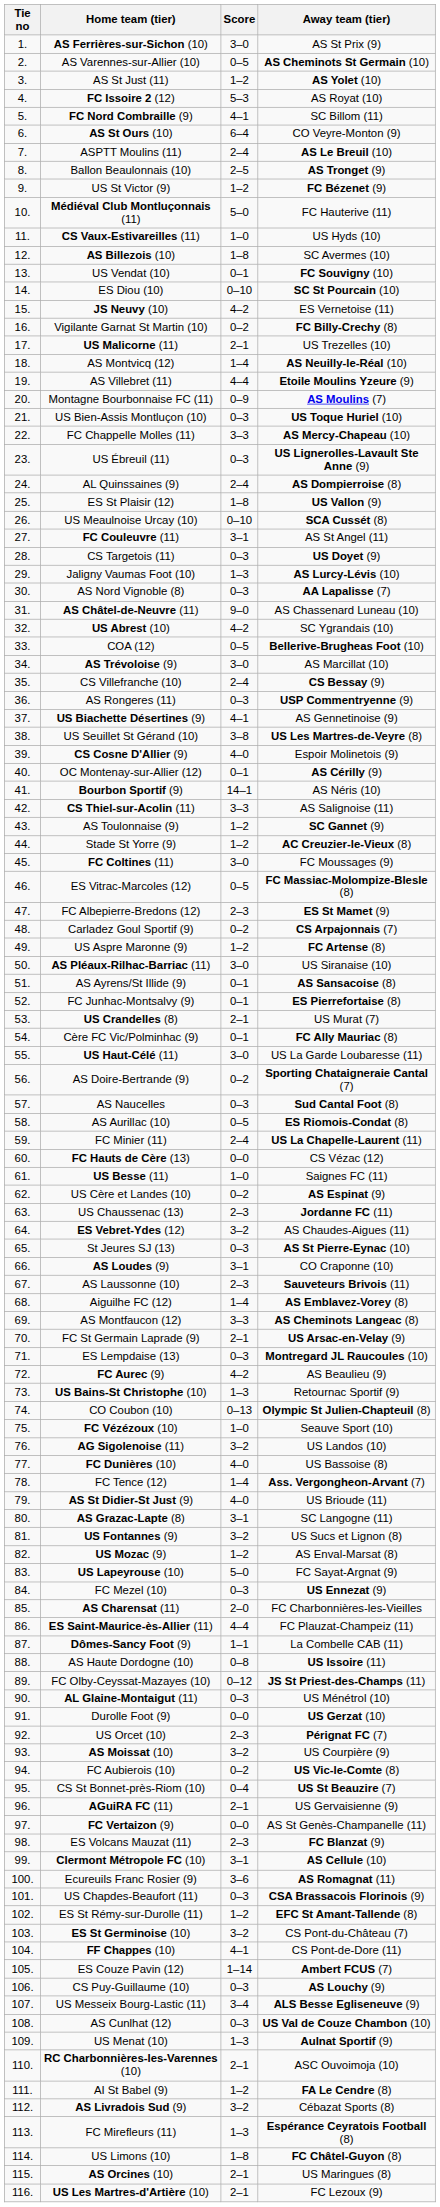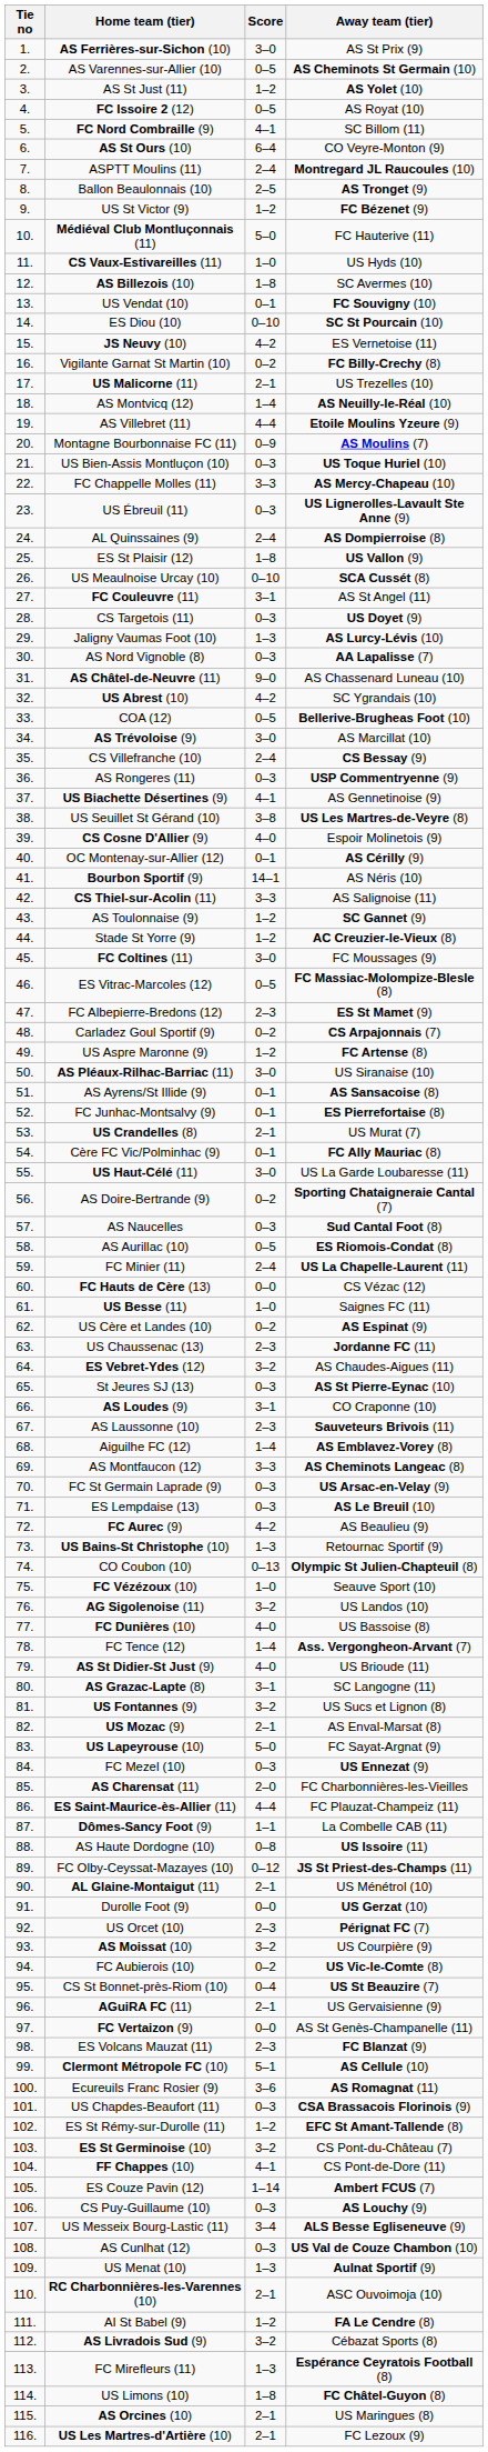 <table class="wikitable" style="text-align: center">
 <tr>
 <th>Tie no</th>
 <th>Home team (tier)</th>
 <th>Score</th>
 <th>Away team (tier)</th>
 </tr>
 <tr>
 <td>1.</td>
 <td><strong>AS Ferrières-sur-Sichon</strong> (10)</td>
 <td>3–0 </td>
 <td>AS St Prix (9)</td>
 </tr>
 <tr>
 <td>2.</td>
 <td>AS Varennes-sur-Allier (10)</td>
 <td>0–5</td>
 <td><strong>AS Cheminots St Germain</strong> (10)</td>
 </tr>
 <tr>
 <td>3.</td>
 <td>AS St Just (11)</td>
 <td>1–2</td>
 <td><strong>AS Yolet</strong> (10)</td>
 </tr>
 <tr>
 <td>4.</td>
 <td><strong>FC Issoire 2</strong> (12)</td>
-<td>5–3 </td>
+<td>0–5</td>
 <td>AS Royat (10)</td>
 </tr>
 <tr>
 <td>5.</td>
 <td><strong>FC Nord Combraille</strong> (9)</td>
 <td>4–1</td>
 <td>SC Billom (11)</td>
 </tr>
 <tr>
 <td>6.</td>
 <td><strong>AS St Ours</strong> (10)</td>
 <td>6–4</td>
 <td>CO Veyre-Monton (9)</td>
 </tr>
 <tr>
 <td>7.</td>
 <td>ASPTT Moulins (11)</td>
 <td>2–4</td>
-<td><strong>AS Le Breuil</strong> (10)</td>
+<td><strong>Montregard JL Raucoules</strong> (10)</td>
 </tr>
 <tr>
 <td>8.</td>
 <td>Ballon Beaulonnais (10)</td>
 <td>2–5</td>
 <td><strong>AS Tronget</strong> (9)</td>
 </tr>
 <tr>
 <td>9.</td>
 <td>US St Victor (9)</td>
 <td>1–2</td>
 <td><strong>FC Bézenet</strong> (9)</td>
 </tr>
 <tr>
 <td>10.</td>
 <td><strong>Médiéval Club Montluçonnais</strong> (11)</td>
 <td>5–0</td>
 <td>FC Hauterive (11)</td>
 </tr>
 <tr>
 <td>11.</td>
 <td><strong>CS Vaux-Estivareilles</strong> (11)</td>
 <td>1–0</td>
 <td>US Hyds (10)</td>
 </tr>
 <tr>
 <td>12.</td>
 <td><strong>AS Billezois</strong> (10)</td>
 <td>1–8</td>
 <td>SC Avermes (10)</td>
 </tr>
 <tr>
 <td>13.</td>
 <td>US Vendat (10)</td>
 <td>0–1</td>
 <td><strong>FC Souvigny</strong> (10)</td>
 </tr>
 <tr>
 <td>14.</td>
 <td>ES Diou (10)</td>
 <td>0–10</td>
 <td><strong>SC St Pourcain</strong> (10)</td>
 </tr>
 <tr>
 <td>15.</td>
 <td><strong>JS Neuvy</strong> (10)</td>
 <td>4–2</td>
 <td>ES Vernetoise (11)</td>
 </tr>
 <tr>
 <td>16.</td>
 <td>Vigilante Garnat St Martin (10)</td>
 <td>0–2</td>
 <td><strong>FC Billy-Crechy</strong> (8)</td>
 </tr>
 <tr>
 <td>17.</td>
 <td><strong>US Malicorne</strong> (11)</td>
 <td>2–1</td>
 <td>US Trezelles (10)</td>
 </tr>
 <tr>
 <td>18.</td>
 <td>AS Montvicq (12)</td>
 <td>1–4</td>
 <td><strong>AS Neuilly-le-Réal</strong> (10)</td>
 </tr>
 <tr>
 <td>19.</td>
 <td>AS Villebret (11)</td>
 <td>4–4 </td>
 <td><strong>Etoile Moulins Yzeure</strong> (9)</td>
 </tr>
 <tr>
 <td>20.</td>
 <td>Montagne Bourbonnaise FC (11)</td>
 <td>0–9</td>
 <td><strong><a href='#'>AS Moulins</a></strong> (7)</td>
 </tr>
 <tr>
 <td>21.</td>
 <td>US Bien-Assis Montluçon (10)</td>
 <td>0–3 </td>
 <td><strong>US Toque Huriel</strong> (10)</td>
 </tr>
 <tr>
 <td>22.</td>
 <td>FC Chappelle Molles (11)</td>
 <td>3–3 </td>
 <td><strong>AS Mercy-Chapeau</strong> (10)</td>
 </tr>
 <tr>
 <td>23.</td>
 <td>US Ébreuil (11)</td>
 <td>0–3 </td>
 <td><strong>US Lignerolles-Lavault Ste Anne</strong> (9)</td>
 </tr>
 <tr>
 <td>24.</td>
 <td>AL Quinssaines (9)</td>
 <td>2–4</td>
 <td><strong>AS Dompierroise</strong> (8)</td>
 </tr>
 <tr>
 <td>25.</td>
 <td>ES St Plaisir (12)</td>
 <td>1–8</td>
 <td><strong>US Vallon</strong> (9)</td>
 </tr>
 <tr>
 <td>26.</td>
 <td>US Meaulnoise Urcay (10)</td>
 <td>0–10</td>
 <td><strong>SCA Cussét</strong> (8)</td>
 </tr>
 <tr>
 <td>27.</td>
 <td><strong>FC Couleuvre</strong> (11)</td>
 <td>3–1</td>
 <td>AS St Angel (11)</td>
 </tr>
 <tr>
 <td>28.</td>
 <td>CS Targetois (11)</td>
 <td>0–3</td>
 <td><strong>US Doyet</strong> (9)</td>
 </tr>
 <tr>
 <td>29.</td>
 <td>Jaligny Vaumas Foot (10)</td>
 <td>1–3</td>
 <td><strong>AS Lurcy-Lévis</strong> (10)</td>
 </tr>
 <tr>
 <td>30.</td>
 <td>AS Nord Vignoble (8)</td>
 <td>0–3</td>
 <td><strong>AA Lapalisse</strong> (7)</td>
 </tr>
 <tr>
 <td>31.</td>
 <td><strong>AS Châtel-de-Neuvre</strong> (11)</td>
 <td>9–0</td>
 <td>AS Chassenard Luneau (10)</td>
 </tr>
 <tr>
 <td>32.</td>
 <td><strong>US Abrest</strong> (10)</td>
 <td>4–2</td>
 <td>SC Ygrandais (10)</td>
 </tr>
 <tr>
 <td>33.</td>
 <td>COA  (12)</td>
 <td>0–5</td>
 <td><strong>Bellerive-Brugheas Foot</strong> (10)</td>
 </tr>
 <tr>
 <td>34.</td>
 <td><strong>AS Trévoloise</strong> (9)</td>
 <td>3–0 </td>
 <td>AS Marcillat (10)</td>
 </tr>
 <tr>
 <td>35.</td>
 <td>CS Villefranche (10)</td>
 <td>2–4</td>
 <td><strong>CS Bessay</strong> (9)</td>
 </tr>
 <tr>
 <td>36.</td>
 <td>AS Rongeres (11)</td>
 <td>0–3</td>
 <td><strong>USP Commentryenne</strong> (9)</td>
 </tr>
 <tr>
 <td>37.</td>
 <td><strong>US Biachette Désertines</strong> (9)</td>
 <td>4–1</td>
 <td>AS Gennetinoise (9)</td>
 </tr>
 <tr>
 <td>38.</td>
 <td>US Seuillet St Gérand (10)</td>
 <td>3–8</td>
 <td><strong>US Les Martres-de-Veyre</strong> (8)</td>
 </tr>
 <tr>
 <td>39.</td>
 <td><strong>CS Cosne D'Allier</strong> (9)</td>
 <td>4–0</td>
 <td>Espoir Molinetois (9)</td>
 </tr>
 <tr>
 <td>40.</td>
 <td>OC Montenay-sur-Allier (12)</td>
 <td>0–1</td>
 <td><strong>AS Cérilly</strong> (9)</td>
 </tr>
 <tr>
 <td>41.</td>
 <td><strong>Bourbon Sportif</strong> (9)</td>
 <td>14–1</td>
 <td>AS Néris (10)</td>
 </tr>
 <tr>
 <td>42.</td>
 <td><strong>CS Thiel-sur-Acolin</strong> (11)</td>
 <td>3–3 </td>
 <td>AS Salignoise (11)</td>
 </tr>
 <tr>
 <td>43.</td>
 <td>AS Toulonnaise (9)</td>
 <td>1–2</td>
 <td><strong>SC Gannet</strong> (9)</td>
 </tr>
 <tr>
 <td>44.</td>
 <td>Stade St Yorre (9)</td>
 <td>1–2</td>
 <td><strong>AC Creuzier-le-Vieux</strong> (8)</td>
 </tr>
 <tr>
 <td>45.</td>
 <td><strong>FC Coltines</strong> (11)</td>
 <td>3–0</td>
 <td>FC Moussages (9)</td>
 </tr>
 <tr>
 <td>46.</td>
 <td>ES Vitrac-Marcoles (12)</td>
 <td>0–5</td>
 <td><strong>FC Massiac-Molompize-Blesle</strong> (8)</td>
 </tr>
 <tr>
 <td>47.</td>
 <td>FC Albepierre-Bredons (12)</td>
 <td>2–3</td>
 <td><strong>ES St Mamet</strong> (9)</td>
 </tr>
 <tr>
 <td>48.</td>
 <td>Carladez Goul Sportif (9)</td>
 <td>0–2</td>
 <td><strong>CS Arpajonnais</strong> (7)</td>
 </tr>
 <tr>
 <td>49.</td>
 <td>US Aspre Maronne (9)</td>
 <td>1–2 </td>
 <td><strong>FC Artense</strong> (8)</td>
 </tr>
 <tr>
 <td>50.</td>
 <td><strong>AS Pléaux-Rilhac-Barriac</strong> (11)</td>
 <td>3–0</td>
 <td>US Siranaise (10)</td>
 </tr>
 <tr>
 <td>51.</td>
 <td>AS Ayrens/St Illide (9)</td>
 <td>0–1</td>
 <td><strong>AS Sansacoise</strong> (8)</td>
 </tr>
 <tr>
 <td>52.</td>
 <td>FC Junhac-Montsalvy (9)</td>
 <td>0–1</td>
 <td><strong>ES Pierrefortaise</strong> (8)</td>
 </tr>
 <tr>
 <td>53.</td>
 <td><strong>US Crandelles</strong> (8)</td>
 <td>2–1</td>
 <td>US Murat (7)</td>
 </tr>
 <tr>
 <td>54.</td>
 <td>Cère FC Vic/Polminhac (9)</td>
 <td>0–1</td>
 <td><strong>FC Ally Mauriac</strong> (8)</td>
 </tr>
 <tr>
 <td>55.</td>
 <td><strong>US Haut-Célé</strong> (11)</td>
 <td>3–0 </td>
 <td>US La Garde Loubaresse (11)</td>
 </tr>
 <tr>
 <td>56.</td>
 <td>AS Doire-Bertrande (9)</td>
 <td>0–2</td>
 <td><strong>Sporting Chataigneraie Cantal</strong> (7)</td>
 </tr>
 <tr>
 <td>57.</td>
 <td>AS Naucelles</td>
 <td>0–3 </td>
 <td><strong>Sud Cantal Foot</strong> (8)</td>
 </tr>
 <tr>
 <td>58.</td>
 <td>AS Aurillac (10)</td>
 <td>0–5</td>
 <td><strong>ES Riomois-Condat</strong> (8)</td>
 </tr>
 <tr>
 <td>59.</td>
 <td>FC Minier (11)</td>
 <td>2–4</td>
 <td><strong>US La Chapelle-Laurent</strong> (11)</td>
 </tr>
 <tr>
 <td>60.</td>
 <td><strong>FC Hauts de Cère</strong> (13)</td>
 <td>0–0 </td>
 <td>CS Vézac (12)</td>
 </tr>
 <tr>
 <td>61.</td>
 <td><strong>US Besse</strong> (11)</td>
 <td>1–0</td>
 <td>Saignes FC (11)</td>
 </tr>
 <tr>
 <td>62.</td>
 <td>US Cère et Landes (10)</td>
 <td>0–2</td>
 <td><strong>AS Espinat</strong> (9)</td>
 </tr>
 <tr>
 <td>63.</td>
 <td>US Chaussenac (13)</td>
 <td>2–3</td>
 <td><strong>Jordanne FC</strong> (11)</td>
 </tr>
 <tr>
 <td>64.</td>
 <td><strong>ES Vebret-Ydes</strong> (12)</td>
 <td>3–2</td>
 <td>AS Chaudes-Aigues (11)</td>
 </tr>
 <tr>
 <td>65.</td>
 <td>St Jeures SJ (13)</td>
 <td>0–3</td>
 <td><strong>AS St Pierre-Eynac</strong> (10)</td>
 </tr>
 <tr>
 <td>66.</td>
 <td><strong>AS Loudes</strong> (9)</td>
 <td>3–1</td>
 <td>CO Craponne (10)</td>
 </tr>
 <tr>
 <td>67.</td>
 <td>AS Laussonne (10)</td>
 <td>2–3</td>
 <td><strong>Sauveteurs Brivois</strong> (11)</td>
 </tr>
 <tr>
 <td>68.</td>
 <td>Aiguilhe FC (12)</td>
 <td>1–4</td>
 <td><strong>AS Emblavez-Vorey</strong> (8)</td>
 </tr>
 <tr>
 <td>69.</td>
 <td>AS Montfaucon (12)</td>
 <td>3–3 </td>
 <td><strong>AS Cheminots Langeac</strong> (8)</td>
 </tr>
 <tr>
 <td>70.</td>
 <td>FC St Germain Laprade (9)</td>
-<td>2–1</td>
+<td>0–3</td>
 <td><strong>US Arsac-en-Velay</strong> (9)</td>
 </tr>
 <tr>
 <td>71.</td>
 <td>ES Lempdaise (13)</td>
 <td>0–3</td>
-<td><strong>Montregard JL Raucoules</strong> (10)</td>
+<td><strong>AS Le Breuil</strong> (10)</td>
 </tr>
 <tr>
 <td>72.</td>
 <td><strong>FC Aurec</strong> (9)</td>
 <td>4–2</td>
 <td>AS Beaulieu (9)</td>
 </tr>
 <tr>
 <td>73.</td>
 <td><strong>US Bains-St Christophe</strong> (10)</td>
 <td>1–3</td>
 <td>Retournac Sportif (9)</td>
 </tr>
 <tr>
 <td>74.</td>
 <td>CO Coubon (10)</td>
 <td>0–13</td>
 <td><strong>Olympic St Julien-Chapteuil</strong> (8)</td>
 </tr>
 <tr>
 <td>75.</td>
 <td><strong>FC Vézézoux</strong> (10)</td>
 <td>1–0</td>
 <td>Seauve Sport (10)</td>
 </tr>
 <tr>
 <td>76.</td>
 <td><strong>AG Sigolenoise</strong> (11)</td>
 <td>3–2</td>
 <td>US Landos (10)</td>
 </tr>
 <tr>
 <td>77.</td>
 <td><strong>FC Dunières</strong> (10)</td>
 <td>4–0</td>
 <td>US Bassoise (8)</td>
 </tr>
 <tr>
 <td>78.</td>
 <td>FC Tence (12)</td>
 <td>1–4</td>
 <td><strong>Ass. Vergongheon-Arvant</strong> (7)</td>
 </tr>
 <tr>
 <td>79.</td>
 <td><strong>AS St Didier-St Just</strong> (9)</td>
 <td>4–0</td>
 <td>US Brioude (11)</td>
 </tr>
 <tr>
 <td>80.</td>
 <td><strong>AS Grazac-Lapte</strong> (8)</td>
 <td>3–1</td>
 <td>SC Langogne (11)</td>
 </tr>
 <tr>
 <td>81.</td>
 <td><strong>US Fontannes</strong> (9)</td>
 <td>3–2</td>
 <td>US Sucs et Lignon (8)</td>
 </tr>
 <tr>
 <td>82.</td>
 <td><strong>US Mozac</strong> (9)</td>
-<td>1–2</td>
+<td>2–1</td>
 <td>AS Enval-Marsat (8)</td>
 </tr>
 <tr>
 <td>83.</td>
 <td><strong>US Lapeyrouse</strong> (10)</td>
 <td>5–0</td>
 <td>FC Sayat-Argnat (9)</td>
 </tr>
 <tr>
 <td>84.</td>
 <td>FC Mezel (10)</td>
 <td>0–3 </td>
 <td><strong>US Ennezat</strong> (9)</td>
 </tr>
 <tr>
 <td>85.</td>
 <td><strong>AS Charensat</strong> (11)</td>
 <td>2–0</td>
 <td>FC Charbonnières-les-Vieilles</td>
 </tr>
 <tr>
 <td>86.</td>
 <td><strong>ES Saint-Maurice-ès-Allier</strong> (11)</td>
 <td>4–4 </td>
 <td>FC Plauzat-Champeiz (11)</td>
 </tr>
 <tr>
 <td>87.</td>
 <td><strong>Dômes-Sancy Foot</strong> (9)</td>
 <td>1–1 </td>
 <td>La Combelle CAB (11)</td>
 </tr>
 <tr>
 <td>88.</td>
 <td>AS Haute Dordogne (10)</td>
 <td>0–8</td>
 <td><strong>US Issoire</strong> (11)</td>
 </tr>
 <tr>
 <td>89.</td>
 <td>FC Olby-Ceyssat-Mazayes (10)</td>
 <td>0–12</td>
 <td><strong>JS St Priest-des-Champs</strong> (11)</td>
 </tr>
 <tr>
 <td>90.</td>
 <td><strong>AL Glaine-Montaigut</strong> (11)</td>
-<td>0–3</td>
+<td>2–1</td>
 <td>US Ménétrol (10)</td>
 </tr>
 <tr>
 <td>91.</td>
 <td>Durolle Foot (9)</td>
 <td>0–0 </td>
 <td><strong>US Gerzat</strong> (10)</td>
 </tr>
 <tr>
 <td>92.</td>
 <td>US Orcet (10)</td>
 <td>2–3</td>
 <td><strong>Pérignat FC</strong> (7)</td>
 </tr>
 <tr>
 <td>93.</td>
 <td><strong>AS Moissat</strong> (10)</td>
 <td>3–2</td>
 <td>US Courpière (9)</td>
 </tr>
 <tr>
 <td>94.</td>
 <td>FC Aubierois (10)</td>
 <td>0–2</td>
 <td><strong>US Vic-le-Comte</strong> (8)</td>
 </tr>
 <tr>
 <td>95.</td>
 <td>CS St Bonnet-près-Riom (10)</td>
 <td>0–4</td>
 <td><strong>US St Beauzire</strong> (7)</td>
 </tr>
 <tr>
 <td>96.</td>
 <td><strong>AGuiRA FC</strong> (11)</td>
 <td>2–1</td>
 <td>US Gervaisienne (9)</td>
 </tr>
 <tr>
 <td>97.</td>
 <td><strong>FC Vertaizon</strong> (9)</td>
 <td>0–0 </td>
 <td>AS St Genès-Champanelle (11)</td>
 </tr>
 <tr>
 <td>98.</td>
 <td>ES Volcans Mauzat (11)</td>
 <td>2–3</td>
 <td><strong>FC Blanzat</strong> (9)</td>
 </tr>
 <tr>
 <td>99.</td>
 <td><strong>Clermont Métropole FC</strong> (10)</td>
-<td>3–1</td>
+<td>5–1</td>
 <td><strong>AS Cellule</strong> (10)</td>
 </tr>
 <tr>
 <td>100.</td>
 <td>Ecureuils Franc Rosier (9)</td>
 <td>3–6</td>
 <td><strong>AS Romagnat</strong> (11)</td>
 </tr>
 <tr>
 <td>101.</td>
 <td>US Chapdes-Beaufort (11)</td>
 <td>0–3 </td>
 <td><strong>CSA Brassacois Florinois</strong> (9)</td>
 </tr>
 <tr>
 <td>102.</td>
 <td>ES St Rémy-sur-Durolle (11)</td>
 <td>1–2</td>
 <td><strong>EFC St Amant-Tallende</strong> (8)</td>
 </tr>
 <tr>
 <td>103.</td>
 <td><strong>ES St Germinoise</strong> (10)</td>
 <td>3–2</td>
 <td>CS Pont-du-Château (7)</td>
 </tr>
 <tr>
 <td>104.</td>
 <td><strong>FF Chappes</strong> (10)</td>
 <td>4–1</td>
 <td>CS Pont-de-Dore (11)</td>
 </tr>
 <tr>
 <td>105.</td>
 <td>ES Couze Pavin (12)</td>
 <td>1–14</td>
 <td><strong>Ambert FCUS</strong> (7)</td>
 </tr>
 <tr>
 <td>106.</td>
 <td>CS Puy-Guillaume (10)</td>
 <td>0–3</td>
 <td><strong>AS Louchy</strong> (9)</td>
 </tr>
 <tr>
 <td>107.</td>
 <td>US Messeix Bourg-Lastic (11)</td>
 <td>3–4</td>
 <td><strong>ALS Besse Egliseneuve</strong> (9)</td>
 </tr>
 <tr>
 <td>108.</td>
 <td>AS Cunlhat (12)</td>
 <td>0–3</td>
 <td><strong>US Val de Couze Chambon</strong> (10)</td>
 </tr>
 <tr>
 <td>109.</td>
 <td>US Menat (10)</td>
 <td>1–3</td>
 <td><strong>Aulnat Sportif</strong> (9)</td>
 </tr>
 <tr>
 <td>110.</td>
 <td><strong>RC Charbonnières-les-Varennes</strong> (10)</td>
 <td>2–1</td>
 <td>ASC Ouvoimoja (10)</td>
 </tr>
 <tr>
 <td>111.</td>
 <td>AI St Babel (9)</td>
 <td>1–2</td>
 <td><strong>FA Le Cendre</strong> (8)</td>
 </tr>
 <tr>
 <td>112.</td>
 <td><strong>AS Livradois Sud</strong> (9)</td>
 <td>3–2</td>
 <td>Cébazat Sports (8)</td>
 </tr>
 <tr>
 <td>113.</td>
 <td>FC Mirefleurs (11)</td>
 <td>1–3</td>
 <td><strong>Espérance Ceyratois Football</strong> (8)</td>
 </tr>
 <tr>
 <td>114.</td>
 <td>US Limons (10)</td>
 <td>1–8</td>
 <td><strong>FC Châtel-Guyon</strong> (8)</td>
 </tr>
 <tr>
 <td>115.</td>
 <td><strong>AS Orcines</strong> (10)</td>
 <td>2–1</td>
 <td>US Maringues (8)</td>
 </tr>
 <tr>
 <td>116.</td>
 <td><strong>US Les Martres-d'Artière</strong> (10)</td>
 <td>2–1</td>
 <td>FC Lezoux (9)</td>
 </tr>
 </table>
